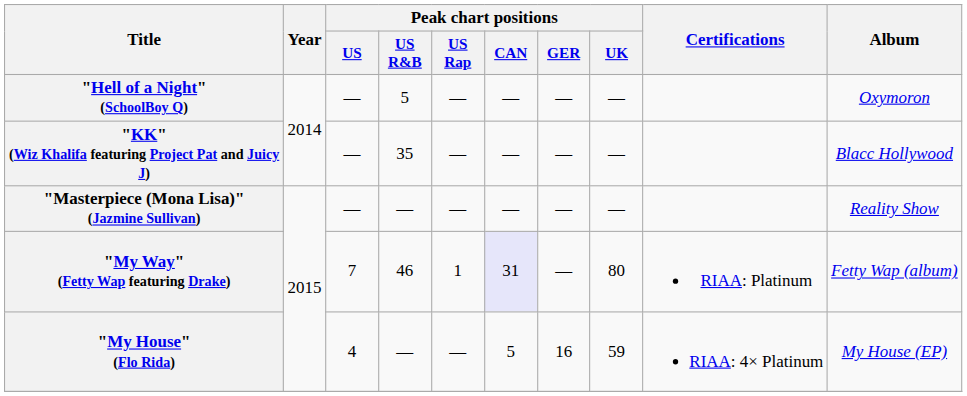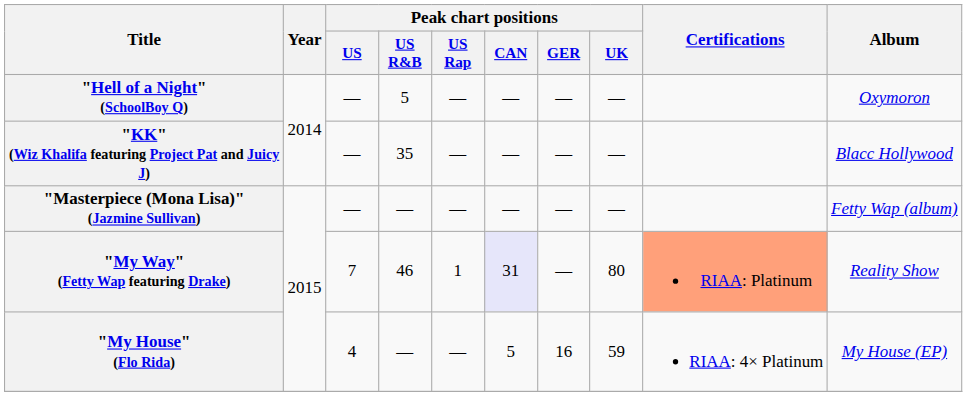 <table class="wikitable plainrowheaders" style="text-align:center">
 <tr>
 <th scope="col" rowspan="2" style="width:16em;">Title</th>
 <th scope="col" rowspan="2">Year</th>
 <th scope="col" colspan="6">Peak chart positions</th>
 <th scope="col" rowspan="2"><a href='#'>Certifications</a></th>
 <th scope="col" rowspan="2">Album</th>
 </tr>
 <tr>
 <th style="width:3em; font-size:90%"><a href='#'>US</a></th>
 <th style="width:3em; font-size:90%"><a href='#'>US<br>R&B</a></th>
 <th style="width:3em; font-size:90%"><a href='#'>US<br>Rap</a></th>
 <th style="width:3em;font-size:90%;"><a href='#'>CAN</a></th>
 <th style="width:3em;font-size:90%;"><a href='#'>GER</a></th>
 <th style="width:3em;font-size:90%;"><a href='#'>UK</a></th>
 </tr>
 <tr>
 <th scope="row">"<a href='#'>Hell of a Night</a>"<br><small>(<a href='#'>SchoolBoy Q</a>) </small></th>
 <td rowspan="2">2014</td>
 <td>—</td>
 <td>5</td>
 <td>—</td>
 <td>—</td>
 <td>—</td>
 <td>—</td>
 <td></td>
 <td rowspan="1"><em><a href='#'>Oxymoron</a></em></td>
 </tr>
 <tr>
 <th scope="row">"<a href='#'>KK</a>"<br><small>(<a href='#'>Wiz Khalifa</a> featuring <a href='#'>Project Pat</a> and <a href='#'>Juicy J</a>)</small></th>
 <td>—</td>
 <td>35</td>
 <td>—</td>
 <td>—</td>
 <td>—</td>
 <td>—</td>
 <td></td>
 <td rowspan="1"><em><a href='#'>Blacc Hollywood</a></em></td>
 </tr>
 <tr>
 <th scope="row">"Masterpiece (Mona Lisa)"<br><small>(<a href='#'>Jazmine Sullivan</a>)</small></th>
 <td rowspan="3">2015</td>
 <td>—</td>
 <td>—</td>
 <td>—</td>
 <td>—</td>
 <td>—</td>
 <td>—</td>
 <td></td>
-<td rowspan="1"><em><a href='#'>Reality Show</a></em></td>
+<td><em><a href='#'>Fetty Wap (album)</a></em></td>
 </tr>
 <tr>
 <th scope="row">"<a href='#'>My Way</a>"<br><small>(<a href='#'>Fetty Wap</a> featuring <a href='#'>Drake</a>)</small></th>
 <td>7</td>
 <td>46</td>
 <td>1</td>
 <td style="background: lavender;">31</td>
 <td>—</td>
 <td>80</td>
-<td><br><ul><li><a href='#'>RIAA</a>: Platinum</li></ul></td>
-<td><em><a href='#'>Fetty Wap (album)</a></em></td>
+<td style="background: lightsalmon;"><br><ul><li><a href='#'>RIAA</a>: Platinum</li></ul></td>
+<td rowspan="1"><em><a href='#'>Reality Show</a></em></td>
 </tr>
 <tr>
 <th scope="row">"<a href='#'>My House</a>"<br><small>(<a href='#'>Flo Rida</a>) </small></th>
 <td>4</td>
 <td>—</td>
 <td>—</td>
 <td>5</td>
 <td>16</td>
 <td>59</td>
 <td><br><ul><li><a href='#'>RIAA</a>: 4× Platinum</li></ul></td>
 <td><em><a href='#'>My House (EP)</a></em></td>
 </tr>
 <tr>
 </tr>
 </table>
